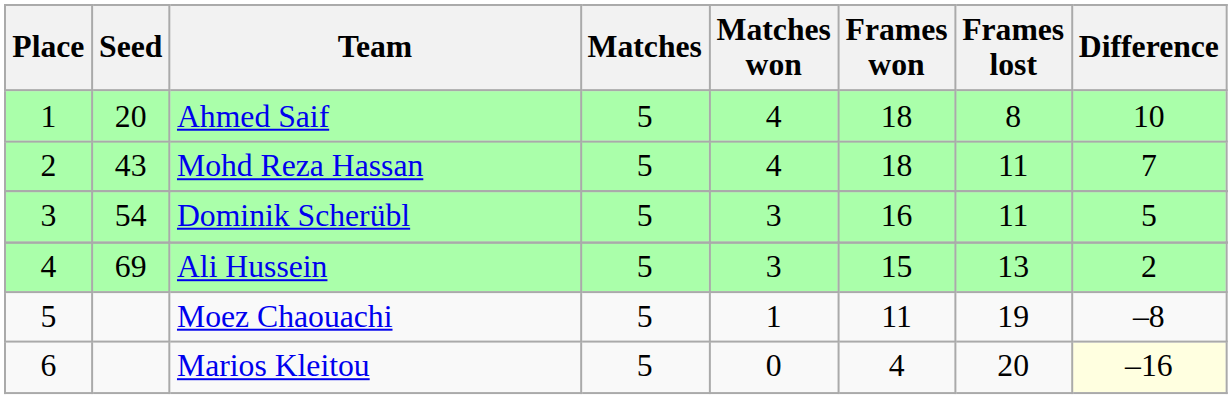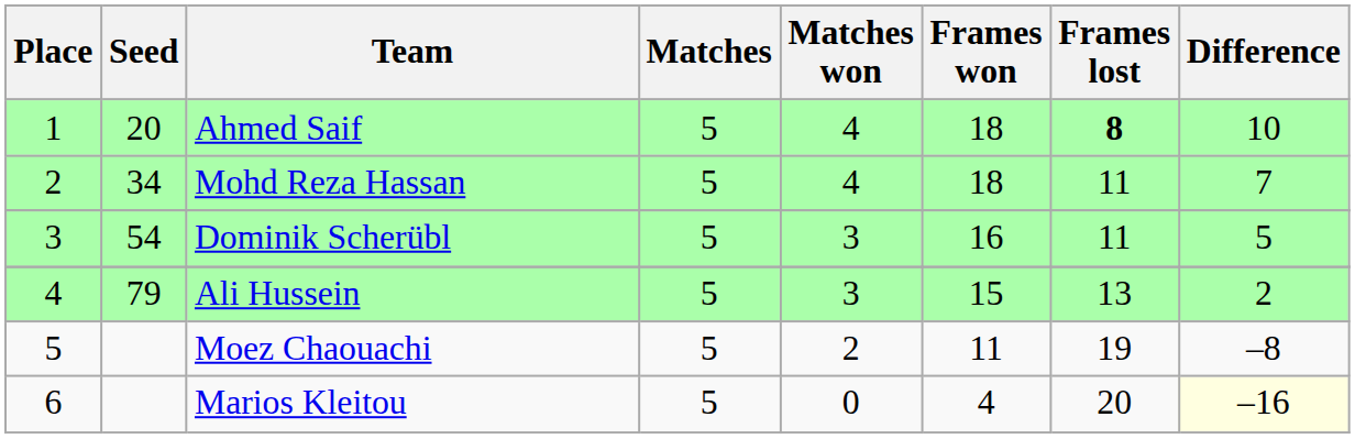 <table class="wikitable" style="text-align: center;">
 <tr>
 <th width=20>Place</th>
 <th width=20>Seed</th>
 <th width=200>Team</th>
 <th width=20>Matches</th>
 <th width=20>Matches won</th>
 <th width=20>Frames won</th>
 <th width=20>Frames lost</th>
 <th width=20>Difference</th>
 </tr>
 <tr style="background:#aaffaa;">
 <td>1</td>
 <td>20</td>
 <td style="text-align:left;"> <a href='#'>Ahmed Saif</a></td>
 <td>5</td>
 <td>4</td>
 <td>18</td>
-<td>8</td>
+<td><strong>8</strong></td>
 <td>10</td>
 </tr>
 <tr style="background:#aaffaa;">
 <td>2</td>
-<td>43</td>
+<td>34</td>
 <td style="text-align:left;"> <a href='#'>Mohd Reza Hassan</a></td>
 <td>5</td>
 <td>4</td>
 <td>18</td>
 <td>11</td>
 <td>7</td>
 </tr>
 <tr>
 </tr>
 <tr style="background:#aaffaa;">
 <td>3</td>
 <td>54</td>
 <td style="text-align:left;"> <a href='#'>Dominik Scherübl</a></td>
 <td>5</td>
 <td>3</td>
 <td>16</td>
 <td>11</td>
 <td>5</td>
 </tr>
 <tr>
 </tr>
 <tr style="background:#aaffaa;">
 <td>4</td>
-<td>69</td>
+<td>79</td>
 <td style="text-align:left;"> <a href='#'>Ali Hussein</a></td>
 <td>5</td>
 <td>3</td>
 <td>15</td>
 <td>13</td>
 <td>2</td>
 </tr>
 <tr>
 <td>5</td>
 <td></td>
 <td style="text-align:left;"> <a href='#'>Moez Chaouachi</a></td>
 <td>5</td>
-<td>1</td>
+<td>2</td>
 <td>11</td>
 <td>19</td>
 <td>–8</td>
 </tr>
 <tr>
 <td>6</td>
 <td></td>
 <td style="text-align:left;"> <a href='#'>Marios Kleitou</a></td>
 <td>5</td>
 <td>0</td>
 <td>4</td>
 <td>20</td>
 <td style="background: lightyellow;">–16</td>
 </tr>
 </table>
